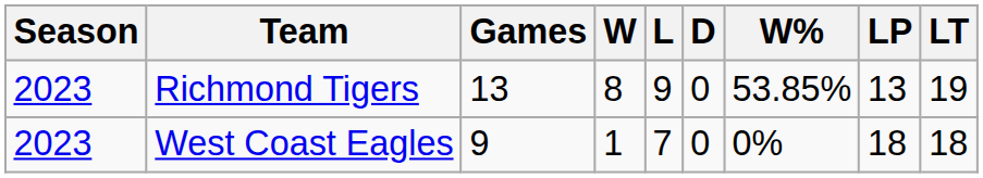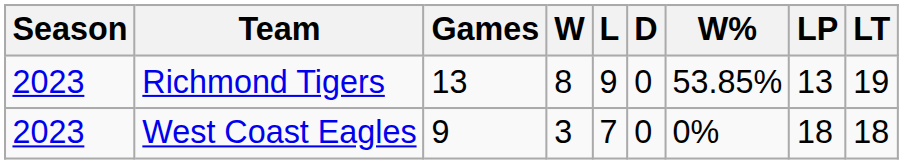 <table class="wikitable">
 <tr>
 <th>Season</th>
 <th>Team</th>
 <th>Games</th>
 <th>W</th>
 <th>L</th>
 <th>D</th>
 <th>W%</th>
 <th>LP</th>
 <th>LT</th>
 </tr>
 <tr>
 <td><a href='#'>2023</a></td>
 <td><a href='#'>Richmond Tigers</a></td>
 <td>13</td>
 <td>8</td>
 <td>9</td>
 <td>0</td>
 <td>53.85%</td>
 <td>13</td>
 <td>19</td>
 </tr>
 <tr>
 <td><a href='#'>2023</a></td>
 <td><a href='#'>West Coast Eagles</a></td>
 <td>9</td>
-<td>1</td>
+<td>3</td>
 <td>7</td>
 <td>0</td>
 <td>0%</td>
 <td>18</td>
 <td>18</td>
 </tr>
 </table>
